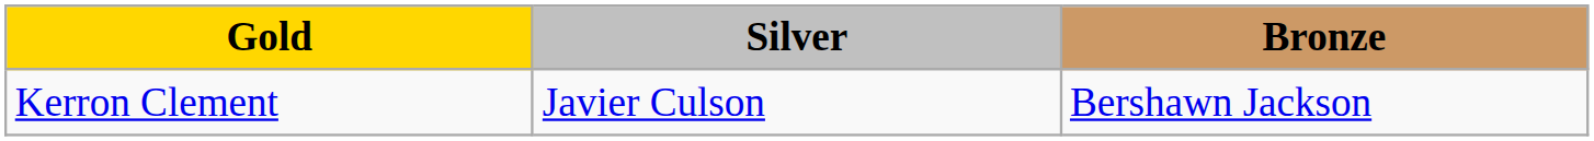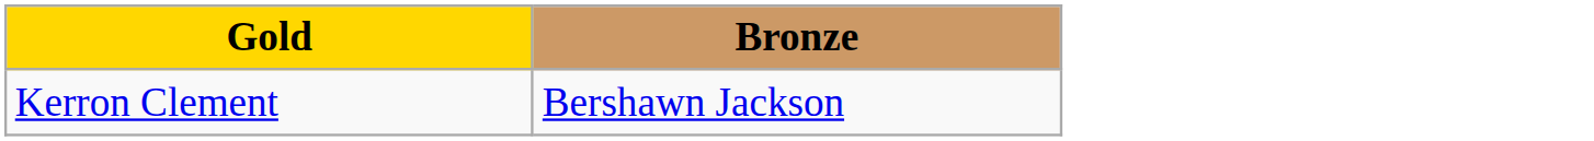 <table class="wikitable" style="text-align:left">
 <tr align="center">
 <td width=200 bgcolor=gold><strong>Gold</strong></td>
-<td width=200 bgcolor=silver><strong>Silver</strong></td>
 <td width=200 bgcolor=CC9966><strong>Bronze</strong></td>
 </tr>
 <tr>
 <td><a href='#'>Kerron Clement</a><br><em></em></td>
-<td><a href='#'>Javier Culson</a><br><em></em></td>
 <td><a href='#'>Bershawn Jackson</a> <br><em></em></td>
 </tr>
 </table>
